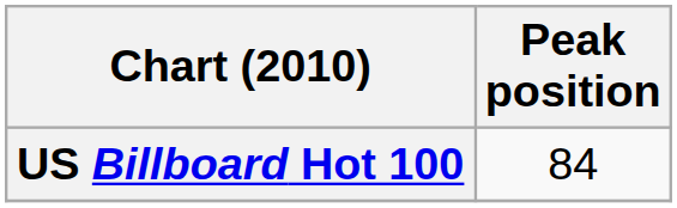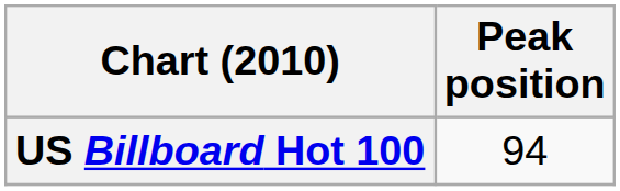 <table class="wikitable sortable plainrowheaders">
 <tr>
 <th>Chart (2010)</th>
 <th style="text-align:center;">Peak<br>position</th>
 </tr>
 <tr>
 <th scope="row">US <a href='#'><em>Billboard</em> Hot 100</a></th>
-<td align="center">84</td>
+<td align="center">94</td>
 </tr>
 <tr>
 </tr>
 </table>
